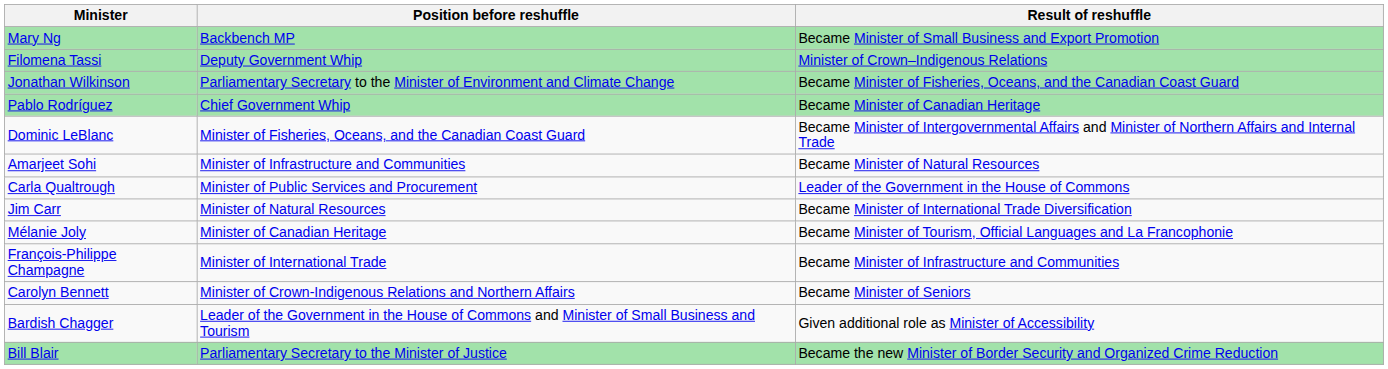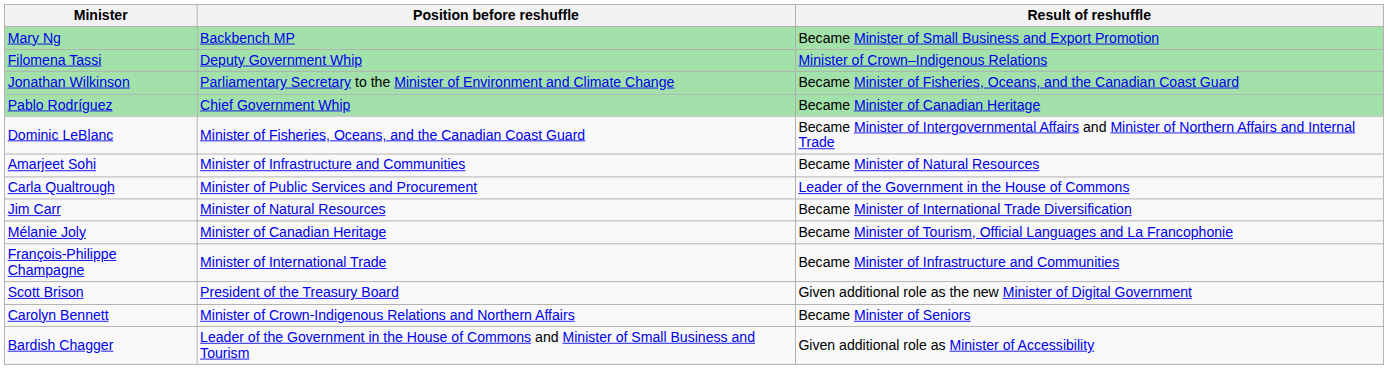 <table class="wikitable">
 <tr>
 <th>Minister</th>
 <th>Position before reshuffle</th>
 <th>Result of reshuffle</th>
 </tr>
 <tr style="background:#A2E2AA;">
 <td><a href='#'>Mary Ng</a></td>
 <td><a href='#'>Backbench MP</a></td>
 <td>Became <a href='#'>Minister of Small Business and Export Promotion</a></td>
 </tr>
 <tr style="background:#A2E2AA;">
 <td><a href='#'>Filomena Tassi</a></td>
 <td><a href='#'>Deputy Government Whip</a></td>
 <td><a href='#'>Minister of Crown–Indigenous Relations</a></td>
 </tr>
 <tr style="background:#A2E2AA;">
 <td><a href='#'>Jonathan Wilkinson</a></td>
 <td><a href='#'>Parliamentary Secretary</a> to the <a href='#'>Minister of Environment and Climate Change</a></td>
 <td>Became <a href='#'>Minister of Fisheries, Oceans, and the Canadian Coast Guard</a></td>
 </tr>
 <tr style="background:#A2E2AA;">
 <td><a href='#'>Pablo Rodríguez</a></td>
 <td><a href='#'>Chief Government Whip</a></td>
 <td>Became <a href='#'>Minister of Canadian Heritage</a></td>
 </tr>
 <tr>
 <td><a href='#'>Dominic LeBlanc</a></td>
 <td><a href='#'>Minister of Fisheries, Oceans, and the Canadian Coast Guard</a></td>
 <td>Became <a href='#'>Minister of Intergovernmental Affairs</a> and <a href='#'>Minister of Northern Affairs and Internal Trade</a></td>
 </tr>
 <tr>
 <td><a href='#'>Amarjeet Sohi</a></td>
 <td><a href='#'>Minister of Infrastructure and Communities</a></td>
 <td>Became <a href='#'>Minister of Natural Resources</a></td>
 </tr>
 <tr>
 <td><a href='#'>Carla Qualtrough</a></td>
 <td><a href='#'>Minister of Public Services and Procurement</a></td>
 <td><a href='#'>Leader of the Government in the House of Commons</a></td>
 </tr>
 <tr>
 <td><a href='#'>Jim Carr</a></td>
 <td><a href='#'>Minister of Natural Resources</a></td>
 <td>Became <a href='#'>Minister of International Trade Diversification</a></td>
 </tr>
 <tr>
 <td><a href='#'>Mélanie Joly</a></td>
 <td><a href='#'>Minister of Canadian Heritage</a></td>
 <td>Became <a href='#'>Minister of Tourism, Official Languages and La Francophonie</a></td>
 </tr>
 <tr>
 <td><a href='#'>François-Philippe Champagne</a></td>
 <td><a href='#'>Minister of International Trade</a></td>
 <td>Became <a href='#'>Minister of Infrastructure and Communities</a></td>
 </tr>
 <tr>
+<td><a href='#'>Scott Brison</a></td>
+<td><a href='#'>President of the Treasury Board</a></td>
+<td>Given additional role as the new <a href='#'>Minister of Digital Government</a></td>
+</tr>
+<tr>
 <td><a href='#'>Carolyn Bennett</a></td>
 <td><a href='#'>Minister of Crown-Indigenous Relations and Northern Affairs</a></td>
 <td>Became <a href='#'>Minister of Seniors</a></td>
 </tr>
 <tr>
 <td><a href='#'>Bardish Chagger</a></td>
 <td><a href='#'>Leader of the Government in the House of Commons</a> and <a href='#'>Minister of Small Business and Tourism</a></td>
 <td>Given additional role as <a href='#'>Minister of Accessibility</a></td>
 </tr>
-<tr style="background:#A2E2AA;">
-<td><a href='#'>Bill Blair</a></td>
-<td><a href='#'>Parliamentary Secretary to the Minister of Justice</a></td>
-<td>Became the new <a href='#'>Minister of Border Security and Organized Crime Reduction</a></td>
-</tr>
 </table>
